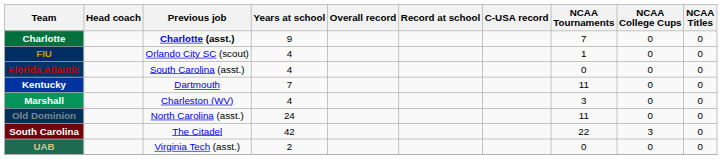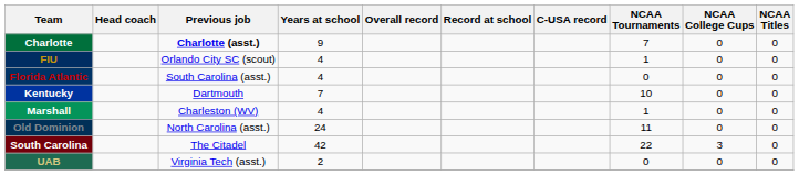 <table class="wikitable sortable" style="text-align: center;font-size:90%;">
 <tr>
 <th width="110">Team</th>
 <th>Head coach</th>
 <th>Previous job</th>
 <th>Years at school</th>
 <th>Overall record</th>
 <th>Record at school</th>
 <th>C-USA record</th>
 <th>NCAA<br>Tournaments</th>
 <th>NCAA<br>College Cups</th>
 <th>NCAA<br>Titles</th>
 </tr>
 <tr>
 <th style="background:#00703C; color:#FFFFFF;">Charlotte</th>
 <td></td>
 <td><strong><a href='#'>Charlotte</a> (asst.)</strong></td>
 <td>9</td>
 <td></td>
 <td></td>
 <td></td>
 <td>7</td>
 <td>0</td>
 <td>0</td>
 </tr>
 <tr>
 <th style="background:#002d62; color:#c5960c;">FIU</th>
 <td></td>
 <td><a href='#'>Orlando City SC</a> (scout)</td>
 <td>4</td>
 <td></td>
 <td></td>
 <td></td>
 <td>1</td>
 <td>0</td>
 <td>0</td>
 </tr>
 <tr>
 <th style="background:#003366; color:#CC0000;">Florida Atlantic</th>
 <td></td>
 <td><a href='#'>South Carolina</a> (asst.)</td>
 <td>4</td>
 <td></td>
 <td></td>
 <td></td>
 <td>0</td>
 <td>0</td>
 <td>0</td>
 </tr>
 <tr>
 <th style="background:#0033a0; color:#FFFFFF;">Kentucky</th>
 <td></td>
 <td><a href='#'>Dartmouth</a></td>
 <td>7</td>
 <td></td>
 <td></td>
 <td></td>
-<td>11</td>
+<td>10</td>
 <td>0</td>
 <td>0</td>
 </tr>
 <tr>
 <th style="background:#04945a; color:#FFFFFF;">Marshall</th>
 <td></td>
 <td><a href='#'>Charleston (WV)</a></td>
 <td>4</td>
 <td></td>
 <td></td>
 <td></td>
-<td>3</td>
+<td>1</td>
 <td>0</td>
 <td>0</td>
 </tr>
 <tr>
 <th style="background:#003057; color:#7c878e;">Old Dominion</th>
 <td></td>
 <td><a href='#'>North Carolina</a> (asst.)</td>
 <td>24</td>
 <td></td>
 <td></td>
 <td></td>
 <td>11</td>
 <td>0</td>
 <td>0</td>
 </tr>
 <tr>
 <th style="background:#73000a; color:#FFFFFF;">South Carolina</th>
 <td></td>
 <td><a href='#'>The Citadel</a></td>
 <td>42</td>
 <td></td>
 <td></td>
 <td></td>
 <td>22</td>
 <td>3</td>
 <td>0</td>
 </tr>
 <tr>
 <th style="background:#1E6B52; color:#d2c780;">UAB</th>
 <td></td>
 <td><a href='#'>Virginia Tech</a> (asst.)</td>
 <td>2</td>
 <td></td>
 <td></td>
 <td></td>
 <td>0</td>
 <td>0</td>
 <td>0</td>
 </tr>
 <tr>
 </tr>
 </table>
